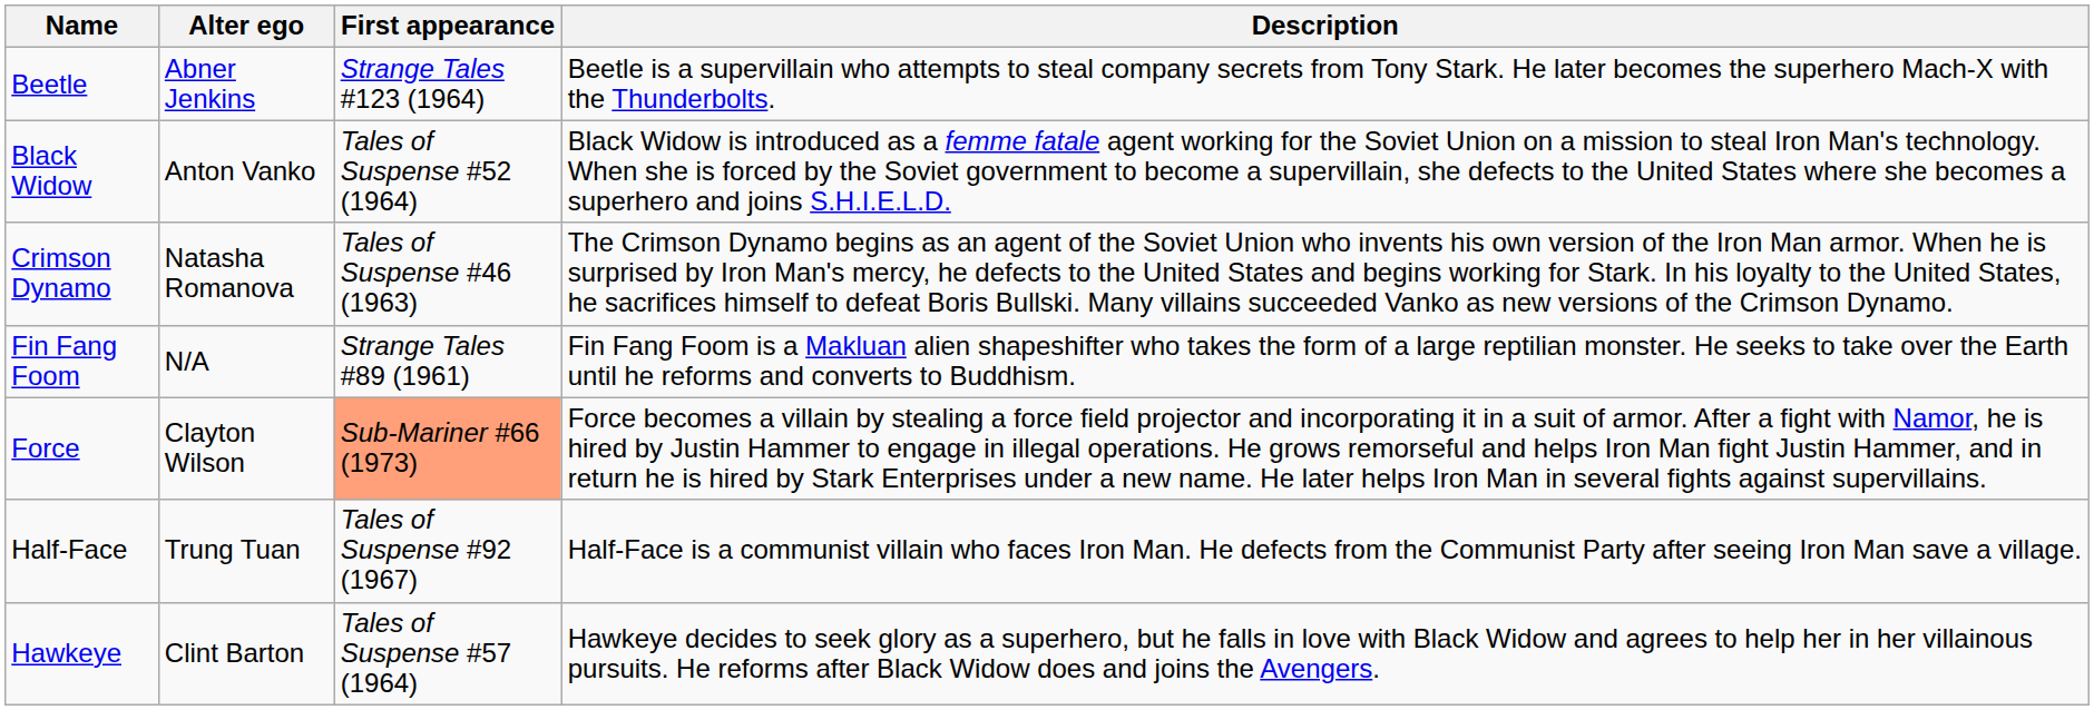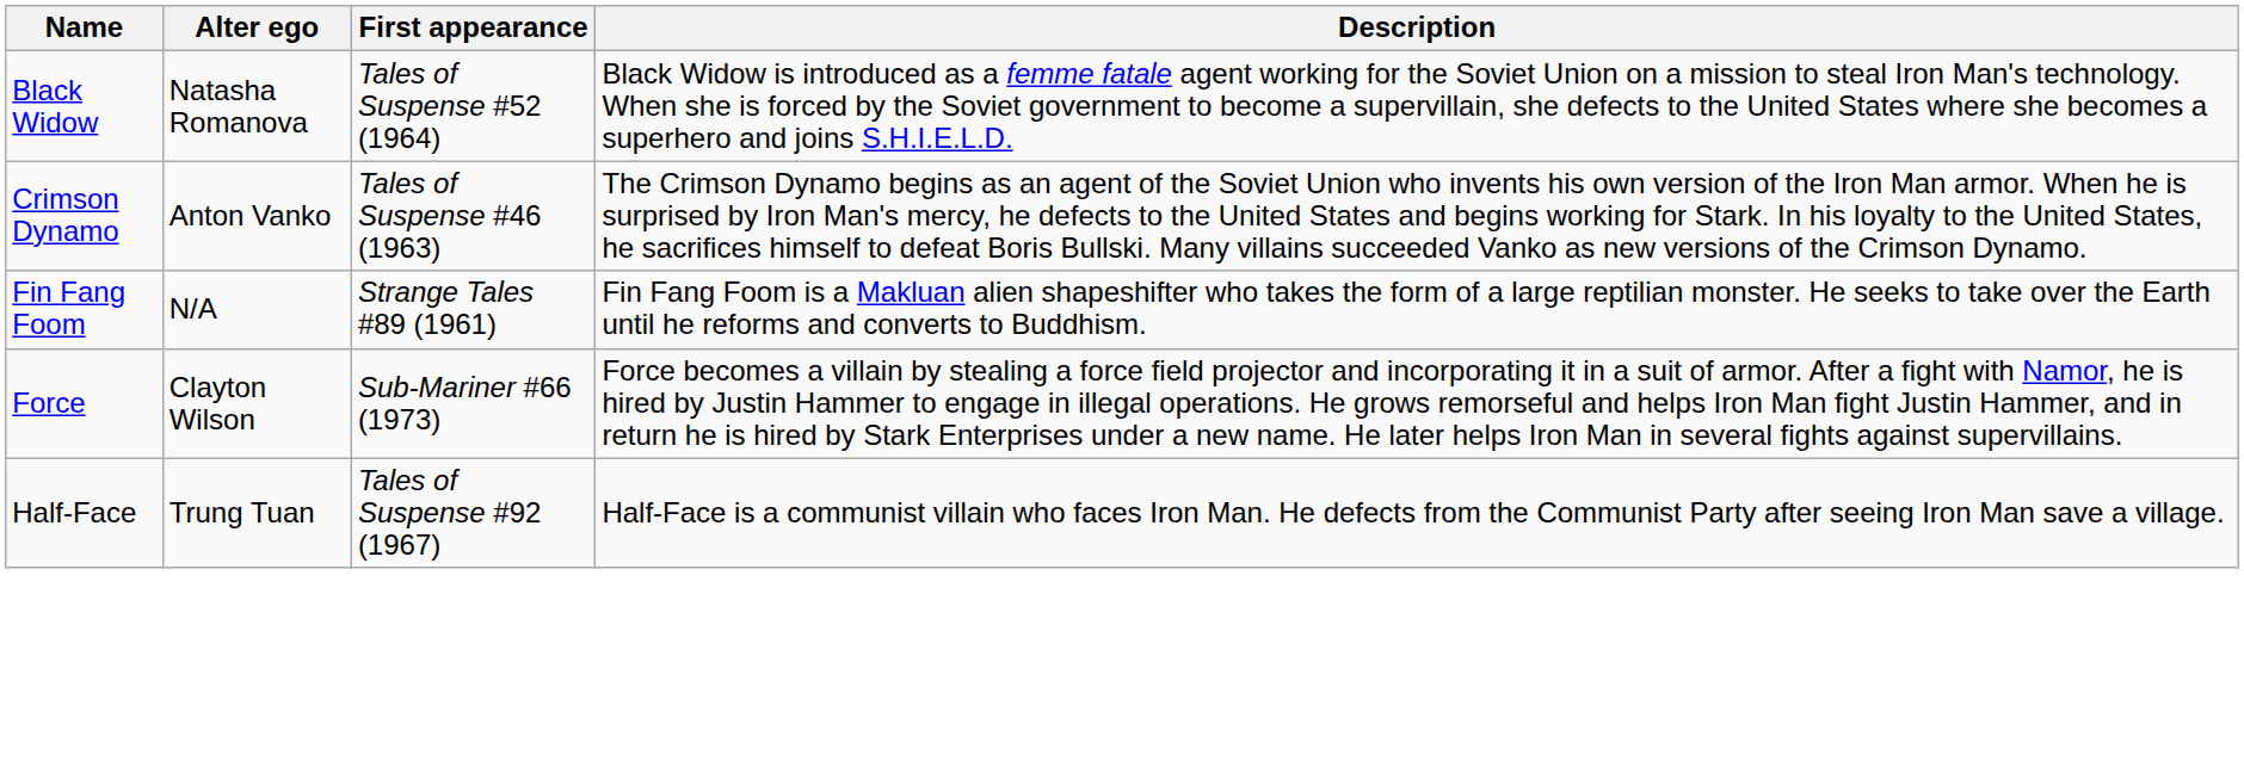 <table class="wikitable">
 <tr>
 <th>Name</th>
 <th>Alter ego</th>
 <th>First appearance</th>
 <th>Description</th>
 </tr>
 <tr>
-<td><a href='#'>Beetle</a></td>
-<td><a href='#'>Abner Jenkins</a></td>
-<td><em><a href='#'>Strange Tales</a></em> #123 (1964)</td>
-<td>Beetle is a supervillain who attempts to steal company secrets from Tony Stark. He later becomes the superhero Mach-X with the <a href='#'>Thunderbolts</a>.</td>
-</tr>
-<tr>
 <td><a href='#'>Black Widow</a></td>
-<td>Anton Vanko</td>
+<td>Natasha Romanova</td>
 <td><em>Tales of Suspense</em> #52 (1964)</td>
 <td>Black Widow is introduced as a <em><a href='#'>femme fatale</a></em> agent working for the Soviet Union on a mission to steal Iron Man's technology. When she is forced by the Soviet government to become a supervillain, she defects to the United States where she becomes a superhero and joins <a href='#'>S.H.I.E.L.D.</a></td>
 </tr>
 <tr>
 <td><a href='#'>Crimson Dynamo</a></td>
-<td>Natasha Romanova</td>
+<td>Anton Vanko</td>
 <td><em>Tales of Suspense</em> #46 (1963)</td>
 <td>The Crimson Dynamo begins as an agent of the Soviet Union who invents his own version of the Iron Man armor. When he is surprised by Iron Man's mercy, he defects to the United States and begins working for Stark. In his loyalty to the United States, he sacrifices himself to defeat Boris Bullski. Many villains succeeded Vanko as new versions of the Crimson Dynamo.</td>
 </tr>
 <tr>
 <td><a href='#'>Fin Fang Foom</a></td>
 <td>N/A</td>
 <td><em>Strange Tales</em> #89 (1961)</td>
 <td>Fin Fang Foom is a <a href='#'>Makluan</a> alien shapeshifter who takes the form of a large reptilian monster. He seeks to take over the Earth until he reforms and converts to Buddhism.</td>
 </tr>
 <tr>
 <td><a href='#'>Force</a></td>
 <td>Clayton Wilson</td>
-<td style="background: lightsalmon;"><em>Sub-Mariner</em> #66 (1973)</td>
+<td><em>Sub-Mariner</em> #66 (1973)</td>
 <td>Force becomes a villain by stealing a force field projector and incorporating it in a suit of armor. After a fight with <a href='#'>Namor</a>, he is hired by Justin Hammer to engage in illegal operations. He grows remorseful and helps Iron Man fight Justin Hammer, and in return he is hired by Stark Enterprises under a new name. He later helps Iron Man in several fights against supervillains.</td>
 </tr>
 <tr>
 <td>Half-Face</td>
 <td>Trung Tuan</td>
 <td><em>Tales of Suspense</em> #92 (1967)</td>
 <td>Half-Face is a communist villain who faces Iron Man. He defects from the Communist Party after seeing Iron Man save a village.</td>
 </tr>
-<tr>
-<td><a href='#'>Hawkeye</a></td>
-<td>Clint Barton</td>
-<td><em>Tales of Suspense</em> #57 (1964)</td>
-<td>Hawkeye decides to seek glory as a superhero, but he falls in love with Black Widow and agrees to help her in her villainous pursuits. He reforms after Black Widow does and joins the <a href='#'>Avengers</a>.</td>
-</tr>
 </table>
